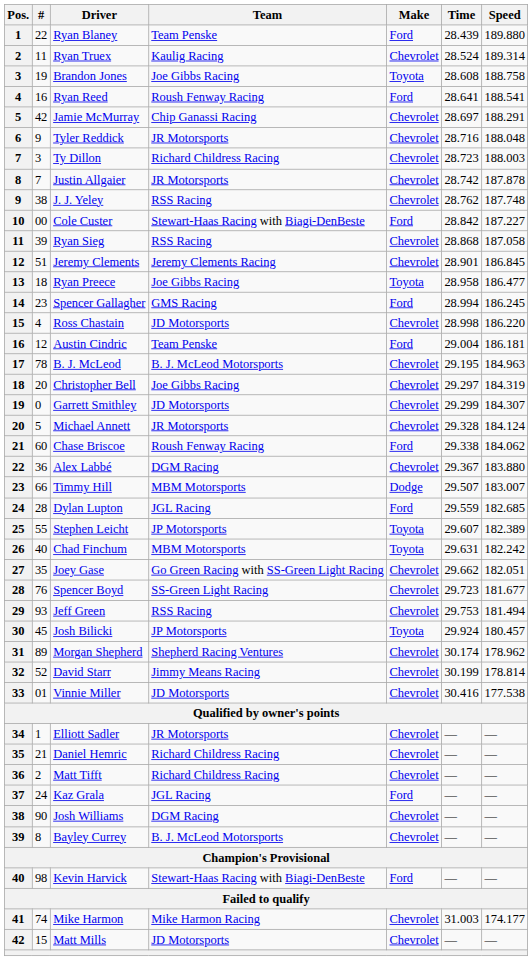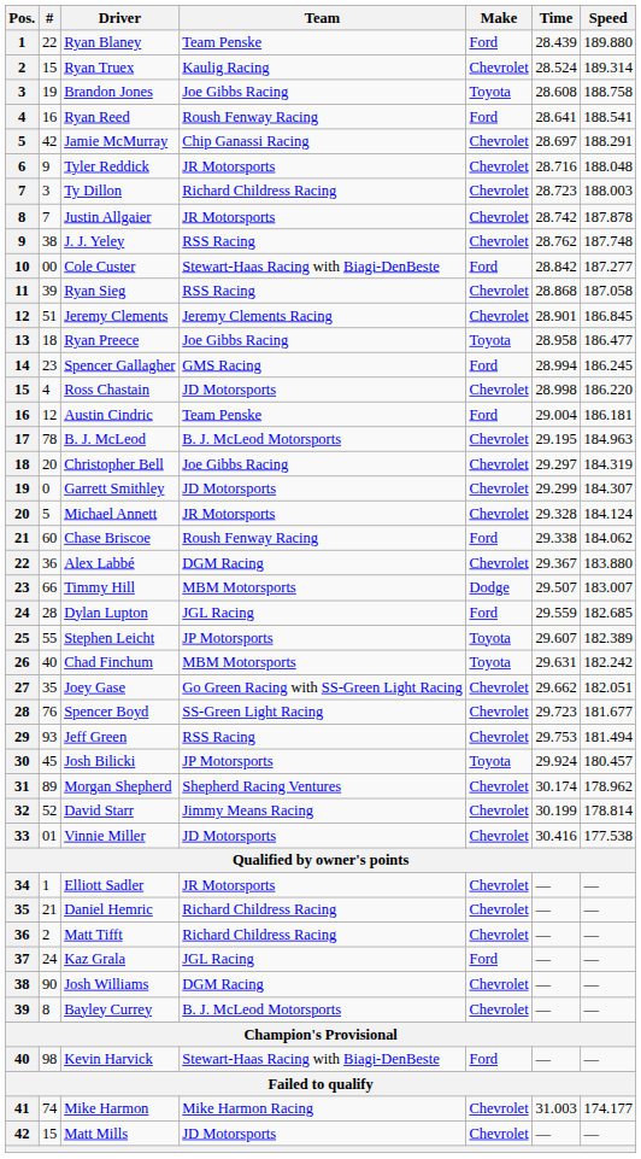 <table class="wikitable" style="font-size:95%">
 <tr>
 <th>Pos.</th>
 <th>#</th>
 <th>Driver</th>
 <th>Team</th>
 <th>Make</th>
 <th>Time</th>
 <th>Speed</th>
 </tr>
 <tr>
 <th>1</th>
 <td>22</td>
 <td><a href='#'>Ryan Blaney</a></td>
 <td><a href='#'>Team Penske</a></td>
 <td><a href='#'>Ford</a></td>
 <td>28.439</td>
 <td>189.880</td>
 </tr>
 <tr>
 <th>2</th>
-<td>11</td>
+<td>15</td>
 <td><a href='#'>Ryan Truex</a></td>
 <td><a href='#'>Kaulig Racing</a></td>
 <td><a href='#'>Chevrolet</a></td>
 <td>28.524</td>
 <td>189.314</td>
 </tr>
 <tr>
 <th>3</th>
 <td>19</td>
 <td><a href='#'>Brandon Jones</a></td>
 <td><a href='#'>Joe Gibbs Racing</a></td>
 <td><a href='#'>Toyota</a></td>
 <td>28.608</td>
 <td>188.758</td>
 </tr>
 <tr>
 <th>4</th>
 <td>16</td>
 <td><a href='#'>Ryan Reed</a></td>
 <td><a href='#'>Roush Fenway Racing</a></td>
 <td><a href='#'>Ford</a></td>
 <td>28.641</td>
 <td>188.541</td>
 </tr>
 <tr>
 <th>5</th>
 <td>42</td>
 <td><a href='#'>Jamie McMurray</a></td>
 <td><a href='#'>Chip Ganassi Racing</a></td>
 <td><a href='#'>Chevrolet</a></td>
 <td>28.697</td>
 <td>188.291</td>
 </tr>
 <tr>
 <th>6</th>
 <td>9</td>
 <td><a href='#'>Tyler Reddick</a></td>
 <td><a href='#'>JR Motorsports</a></td>
 <td><a href='#'>Chevrolet</a></td>
 <td>28.716</td>
 <td>188.048</td>
 </tr>
 <tr>
 <th>7</th>
 <td>3</td>
 <td><a href='#'>Ty Dillon</a></td>
 <td><a href='#'>Richard Childress Racing</a></td>
 <td><a href='#'>Chevrolet</a></td>
 <td>28.723</td>
 <td>188.003</td>
 </tr>
 <tr>
 <th>8</th>
 <td>7</td>
 <td><a href='#'>Justin Allgaier</a></td>
 <td><a href='#'>JR Motorsports</a></td>
 <td><a href='#'>Chevrolet</a></td>
 <td>28.742</td>
 <td>187.878</td>
 </tr>
 <tr>
 <th>9</th>
 <td>38</td>
 <td><a href='#'>J. J. Yeley</a></td>
 <td><a href='#'>RSS Racing</a></td>
 <td><a href='#'>Chevrolet</a></td>
 <td>28.762</td>
 <td>187.748</td>
 </tr>
 <tr>
 <th>10</th>
 <td>00</td>
 <td><a href='#'>Cole Custer</a></td>
 <td><a href='#'>Stewart-Haas Racing</a> with <a href='#'>Biagi-DenBeste</a></td>
 <td><a href='#'>Ford</a></td>
 <td>28.842</td>
-<td>187.227</td>
+<td>187.277</td>
 </tr>
 <tr>
 <th>11</th>
 <td>39</td>
 <td><a href='#'>Ryan Sieg</a></td>
 <td><a href='#'>RSS Racing</a></td>
 <td><a href='#'>Chevrolet</a></td>
 <td>28.868</td>
 <td>187.058</td>
 </tr>
 <tr>
 <th>12</th>
 <td>51</td>
 <td><a href='#'>Jeremy Clements</a></td>
 <td><a href='#'>Jeremy Clements Racing</a></td>
 <td><a href='#'>Chevrolet</a></td>
 <td>28.901</td>
 <td>186.845</td>
 </tr>
 <tr>
 <th>13</th>
 <td>18</td>
 <td><a href='#'>Ryan Preece</a></td>
 <td><a href='#'>Joe Gibbs Racing</a></td>
 <td><a href='#'>Toyota</a></td>
 <td>28.958</td>
 <td>186.477</td>
 </tr>
 <tr>
 <th>14</th>
 <td>23</td>
 <td><a href='#'>Spencer Gallagher</a></td>
 <td><a href='#'>GMS Racing</a></td>
 <td><a href='#'>Ford</a></td>
 <td>28.994</td>
 <td>186.245</td>
 </tr>
 <tr>
 <th>15</th>
 <td>4</td>
 <td><a href='#'>Ross Chastain</a></td>
 <td><a href='#'>JD Motorsports</a></td>
 <td><a href='#'>Chevrolet</a></td>
 <td>28.998</td>
 <td>186.220</td>
 </tr>
 <tr>
 <th>16</th>
 <td>12</td>
 <td><a href='#'>Austin Cindric</a></td>
 <td><a href='#'>Team Penske</a></td>
 <td><a href='#'>Ford</a></td>
 <td>29.004</td>
 <td>186.181</td>
 </tr>
 <tr>
 <th>17</th>
 <td>78</td>
 <td><a href='#'>B. J. McLeod</a></td>
 <td><a href='#'>B. J. McLeod Motorsports</a></td>
 <td><a href='#'>Chevrolet</a></td>
 <td>29.195</td>
 <td>184.963</td>
 </tr>
 <tr>
 <th>18</th>
 <td>20</td>
 <td><a href='#'>Christopher Bell</a></td>
 <td><a href='#'>Joe Gibbs Racing</a></td>
 <td><a href='#'>Chevrolet</a></td>
 <td>29.297</td>
 <td>184.319</td>
 </tr>
 <tr>
 <th>19</th>
 <td>0</td>
 <td><a href='#'>Garrett Smithley</a></td>
 <td><a href='#'>JD Motorsports</a></td>
 <td><a href='#'>Chevrolet</a></td>
 <td>29.299</td>
 <td>184.307</td>
 </tr>
 <tr>
 <th>20</th>
 <td>5</td>
 <td><a href='#'>Michael Annett</a></td>
 <td><a href='#'>JR Motorsports</a></td>
 <td><a href='#'>Chevrolet</a></td>
 <td>29.328</td>
 <td>184.124</td>
 </tr>
 <tr>
 <th>21</th>
 <td>60</td>
 <td><a href='#'>Chase Briscoe</a></td>
 <td><a href='#'>Roush Fenway Racing</a></td>
 <td><a href='#'>Ford</a></td>
 <td>29.338</td>
 <td>184.062</td>
 </tr>
 <tr>
 <th>22</th>
 <td>36</td>
 <td><a href='#'>Alex Labbé</a></td>
 <td><a href='#'>DGM Racing</a></td>
 <td><a href='#'>Chevrolet</a></td>
 <td>29.367</td>
 <td>183.880</td>
 </tr>
 <tr>
 <th>23</th>
 <td>66</td>
 <td><a href='#'>Timmy Hill</a></td>
 <td><a href='#'>MBM Motorsports</a></td>
 <td><a href='#'>Dodge</a></td>
 <td>29.507</td>
 <td>183.007</td>
 </tr>
 <tr>
 <th>24</th>
 <td>28</td>
 <td><a href='#'>Dylan Lupton</a></td>
 <td><a href='#'>JGL Racing</a></td>
 <td><a href='#'>Ford</a></td>
 <td>29.559</td>
 <td>182.685</td>
 </tr>
 <tr>
 <th>25</th>
 <td>55</td>
 <td><a href='#'>Stephen Leicht</a></td>
 <td><a href='#'>JP Motorsports</a></td>
 <td><a href='#'>Toyota</a></td>
 <td>29.607</td>
 <td>182.389</td>
 </tr>
 <tr>
 <th>26</th>
 <td>40</td>
 <td><a href='#'>Chad Finchum</a></td>
 <td><a href='#'>MBM Motorsports</a></td>
 <td><a href='#'>Toyota</a></td>
 <td>29.631</td>
 <td>182.242</td>
 </tr>
 <tr>
 <th>27</th>
 <td>35</td>
 <td><a href='#'>Joey Gase</a></td>
 <td><a href='#'>Go Green Racing</a> with <a href='#'>SS-Green Light Racing</a></td>
 <td><a href='#'>Chevrolet</a></td>
 <td>29.662</td>
 <td>182.051</td>
 </tr>
 <tr>
 <th>28</th>
 <td>76</td>
 <td><a href='#'>Spencer Boyd</a></td>
 <td><a href='#'>SS-Green Light Racing</a></td>
 <td><a href='#'>Chevrolet</a></td>
 <td>29.723</td>
 <td>181.677</td>
 </tr>
 <tr>
 <th>29</th>
 <td>93</td>
 <td><a href='#'>Jeff Green</a></td>
 <td><a href='#'>RSS Racing</a></td>
 <td><a href='#'>Chevrolet</a></td>
 <td>29.753</td>
 <td>181.494</td>
 </tr>
 <tr>
 <th>30</th>
 <td>45</td>
 <td><a href='#'>Josh Bilicki</a></td>
 <td><a href='#'>JP Motorsports</a></td>
 <td><a href='#'>Toyota</a></td>
 <td>29.924</td>
 <td>180.457</td>
 </tr>
 <tr>
 <th>31</th>
 <td>89</td>
 <td><a href='#'>Morgan Shepherd</a></td>
 <td><a href='#'>Shepherd Racing Ventures</a></td>
 <td><a href='#'>Chevrolet</a></td>
 <td>30.174</td>
 <td>178.962</td>
 </tr>
 <tr>
 <th>32</th>
 <td>52</td>
 <td><a href='#'>David Starr</a></td>
 <td><a href='#'>Jimmy Means Racing</a></td>
 <td><a href='#'>Chevrolet</a></td>
 <td>30.199</td>
 <td>178.814</td>
 </tr>
 <tr>
 <th>33</th>
 <td>01</td>
 <td><a href='#'>Vinnie Miller</a></td>
 <td><a href='#'>JD Motorsports</a></td>
 <td><a href='#'>Chevrolet</a></td>
 <td>30.416</td>
 <td>177.538</td>
 </tr>
 <tr>
 <th colspan="7">Qualified by owner's points</th>
 </tr>
 <tr>
 <th>34</th>
 <td>1</td>
 <td><a href='#'>Elliott Sadler</a></td>
 <td><a href='#'>JR Motorsports</a></td>
 <td><a href='#'>Chevrolet</a></td>
 <td>—</td>
 <td>—</td>
 </tr>
 <tr>
 <th>35</th>
 <td>21</td>
 <td><a href='#'>Daniel Hemric</a></td>
 <td><a href='#'>Richard Childress Racing</a></td>
 <td><a href='#'>Chevrolet</a></td>
 <td>—</td>
 <td>—</td>
 </tr>
 <tr>
 <th>36</th>
 <td>2</td>
 <td><a href='#'>Matt Tifft</a></td>
 <td><a href='#'>Richard Childress Racing</a></td>
 <td><a href='#'>Chevrolet</a></td>
 <td>—</td>
 <td>—</td>
 </tr>
 <tr>
 <th>37</th>
 <td>24</td>
 <td><a href='#'>Kaz Grala</a></td>
 <td><a href='#'>JGL Racing</a></td>
 <td><a href='#'>Ford</a></td>
 <td>—</td>
 <td>—</td>
 </tr>
 <tr>
 <th>38</th>
 <td>90</td>
 <td><a href='#'>Josh Williams</a></td>
 <td><a href='#'>DGM Racing</a></td>
 <td><a href='#'>Chevrolet</a></td>
 <td>—</td>
 <td>—</td>
 </tr>
 <tr>
 <th>39</th>
 <td>8</td>
 <td><a href='#'>Bayley Currey</a></td>
 <td><a href='#'>B. J. McLeod Motorsports</a></td>
 <td><a href='#'>Chevrolet</a></td>
 <td>—</td>
 <td>—</td>
 </tr>
 <tr>
 <th colspan="7">Champion's Provisional</th>
 </tr>
 <tr>
 <th>40</th>
 <td>98</td>
 <td><a href='#'>Kevin Harvick</a></td>
 <td><a href='#'>Stewart-Haas Racing</a> with <a href='#'>Biagi-DenBeste</a></td>
 <td><a href='#'>Ford</a></td>
 <td>—</td>
 <td>—</td>
 </tr>
 <tr>
 <th colspan="7">Failed to qualify</th>
 </tr>
 <tr>
 <th>41</th>
 <td>74</td>
 <td><a href='#'>Mike Harmon</a></td>
 <td><a href='#'>Mike Harmon Racing</a></td>
 <td><a href='#'>Chevrolet</a></td>
 <td>31.003</td>
 <td>174.177</td>
 </tr>
 <tr>
 <th>42</th>
 <td>15</td>
 <td><a href='#'>Matt Mills</a></td>
 <td><a href='#'>JD Motorsports</a></td>
 <td><a href='#'>Chevrolet</a></td>
 <td>—</td>
 <td>—</td>
 </tr>
 <tr>
 <th colspan="7"></th>
 </tr>
 </table>
